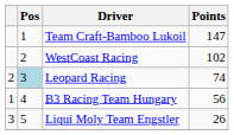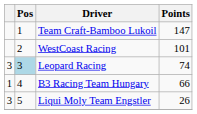 <table class="wikitable" style="font-size: 95%;">
 <tr>
 <th></th>
 <th>Pos</th>
 <th>Driver</th>
 <th>Points</th>
 </tr>
 <tr>
 <td align="left"></td>
 <td>1</td>
 <td> <a href='#'>Team Craft-Bamboo Lukoil</a></td>
 <td align="right">147</td>
 </tr>
 <tr>
 <td align="left"></td>
 <td>2</td>
 <td> <a href='#'>WestCoast Racing</a></td>
-<td align="right">102</td>
+<td align="right">101</td>
 </tr>
 <tr>
-<td align="left"> 2</td>
+<td align="left"> 3</td>
 <td style="background: lightblue;">3</td>
 <td> <a href='#'>Leopard Racing</a></td>
 <td align="right">74</td>
 </tr>
 <tr>
 <td align="left"> 1</td>
 <td>4</td>
 <td> <a href='#'>B3 Racing Team Hungary</a></td>
-<td align="right">56</td>
+<td align="right">66</td>
 </tr>
 <tr>
 <td align="left"> 3</td>
 <td>5</td>
 <td> <a href='#'>Liqui Moly Team Engstler</a></td>
 <td align="right">26</td>
 </tr>
 <tr>
 </tr>
 </table>
